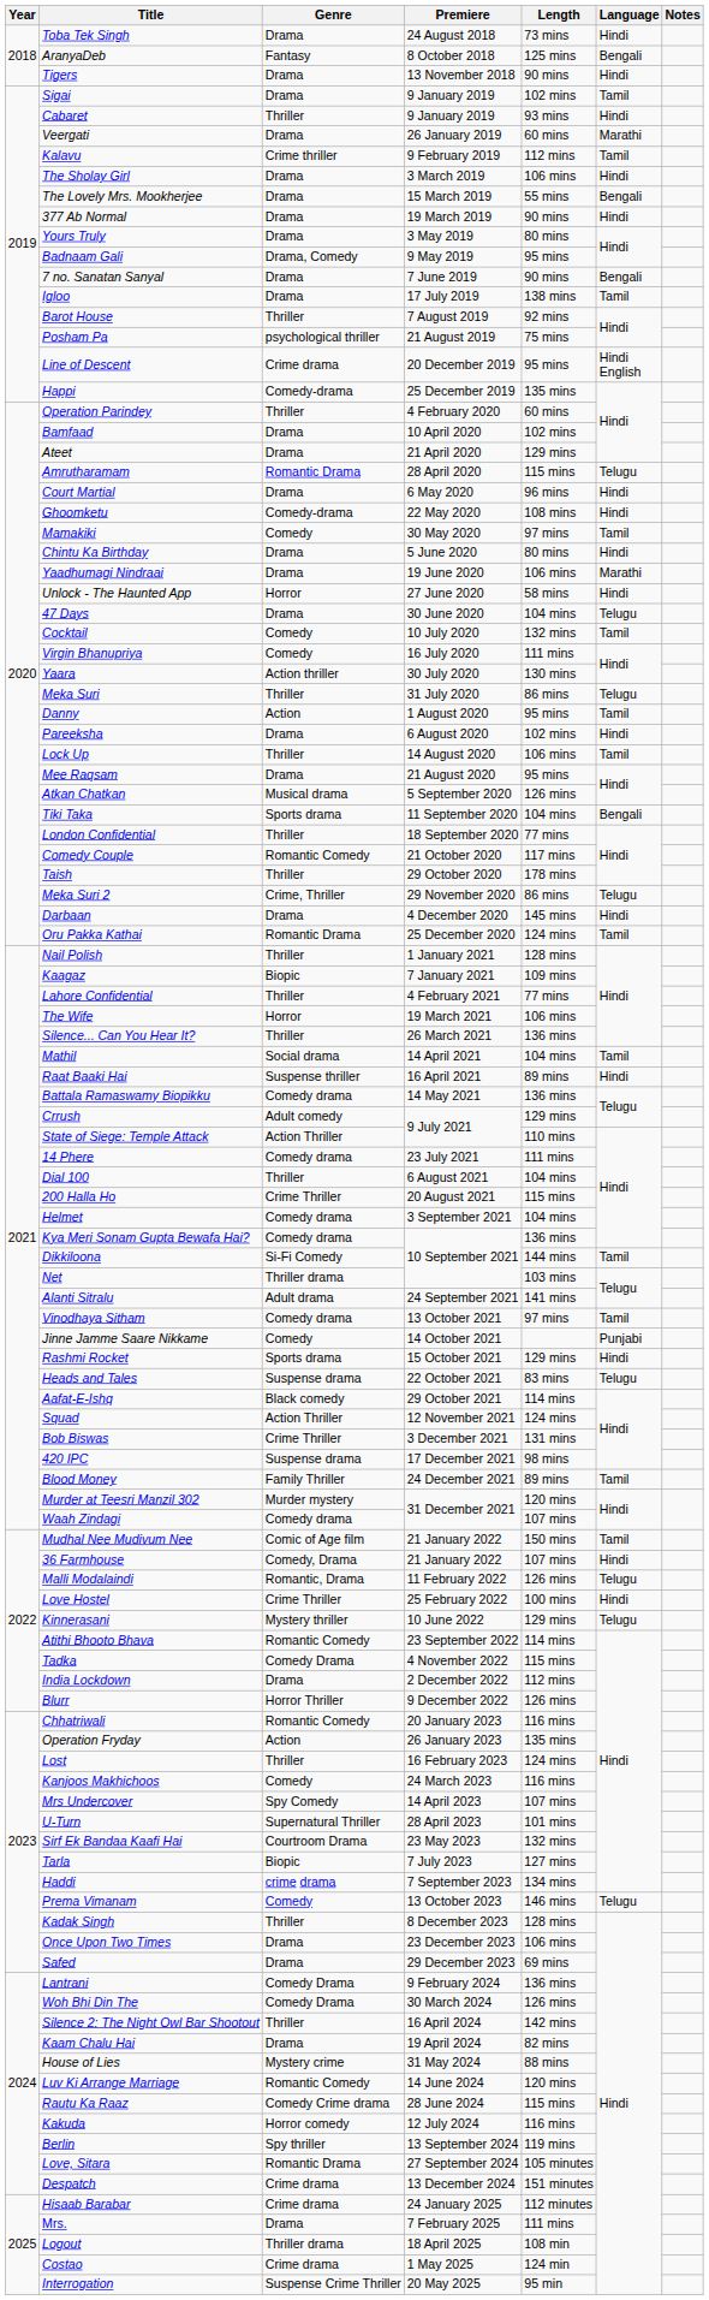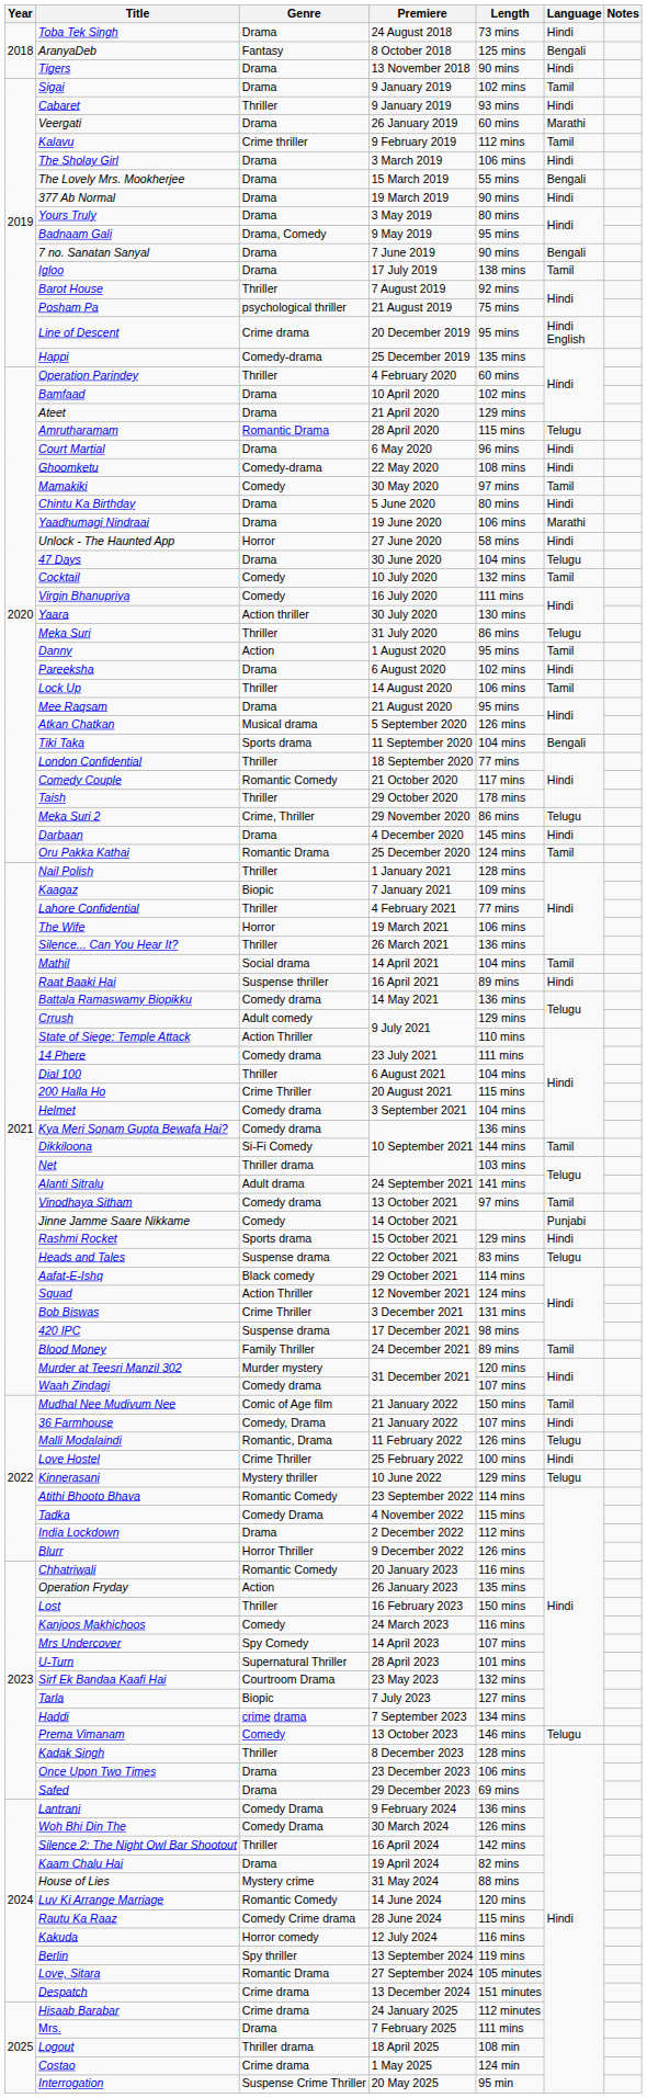 <table class="wikitable sortable">
 <tr>
 <th>Year</th>
 <th>Title</th>
 <th>Genre</th>
 <th>Premiere</th>
 <th>Length</th>
 <th>Language</th>
 <th>Notes</th>
 </tr>
 <tr>
 <td rowspan="3">2018</td>
 <td><a href='#'><em>Toba Tek Singh</em></a></td>
 <td>Drama</td>
 <td>24 August 2018</td>
 <td>73 mins</td>
 <td>Hindi</td>
 <td></td>
 </tr>
 <tr>
 <td><em>AranyaDeb</em></td>
 <td>Fantasy</td>
 <td>8 October 2018</td>
 <td>125 mins</td>
 <td>Bengali</td>
 <td></td>
 </tr>
 <tr>
 <td><em><a href='#'>Tigers</a></em></td>
 <td>Drama</td>
 <td>13 November 2018</td>
 <td>90 mins</td>
 <td>Hindi</td>
 <td></td>
 </tr>
 <tr>
 <td rowspan="15">2019</td>
 <td><em><a href='#'>Sigai</a></em></td>
 <td>Drama</td>
 <td>9 January 2019</td>
 <td>102 mins</td>
 <td>Tamil</td>
 <td></td>
 </tr>
 <tr>
 <td><em><a href='#'>Cabaret</a></em></td>
 <td>Thriller</td>
 <td>9 January 2019</td>
 <td>93 mins</td>
 <td>Hindi</td>
 <td></td>
 </tr>
 <tr>
 <td><em>Veergati</em></td>
 <td>Drama</td>
 <td>26 January 2019</td>
 <td>60 mins</td>
 <td>Marathi</td>
 <td></td>
 </tr>
 <tr>
 <td><em><a href='#'>Kalavu</a></em></td>
 <td>Crime thriller</td>
 <td>9 February 2019</td>
 <td>112 mins</td>
 <td>Tamil</td>
 <td></td>
 </tr>
 <tr>
 <td><em><a href='#'>The Sholay Girl</a></em></td>
 <td>Drama</td>
 <td>3 March 2019</td>
 <td>106 mins</td>
 <td>Hindi</td>
 <td></td>
 </tr>
 <tr>
 <td><em>The Lovely Mrs. Mookherjee</em></td>
 <td>Drama</td>
 <td>15 March 2019</td>
 <td>55 mins</td>
 <td>Bengali</td>
 <td></td>
 </tr>
 <tr>
 <td><em>377 Ab Normal</em></td>
 <td>Drama</td>
 <td>19 March 2019</td>
 <td>90 mins</td>
 <td>Hindi</td>
 <td></td>
 </tr>
 <tr>
 <td><em><a href='#'>Yours Truly</a></em></td>
 <td>Drama</td>
 <td>3 May 2019</td>
 <td>80 mins</td>
 <td rowspan="2">Hindi</td>
 <td></td>
 </tr>
 <tr>
 <td><em><a href='#'>Badnaam Gali</a></em></td>
 <td>Drama, Comedy</td>
 <td>9 May 2019</td>
 <td>95 mins</td>
 <td></td>
 </tr>
 <tr>
 <td><em>7 no. Sanatan Sanyal</em></td>
 <td>Drama</td>
 <td>7 June 2019</td>
 <td>90 mins</td>
 <td>Bengali</td>
 <td></td>
 </tr>
 <tr>
 <td><em><a href='#'>Igloo</a></em></td>
 <td>Drama</td>
 <td>17 July 2019</td>
 <td>138 mins</td>
 <td>Tamil</td>
 <td></td>
 </tr>
 <tr>
 <td><em><a href='#'>Barot House</a></em></td>
 <td>Thriller</td>
 <td>7 August 2019</td>
 <td>92 mins</td>
 <td rowspan="2">Hindi</td>
 <td></td>
 </tr>
 <tr>
 <td><em><a href='#'>Posham Pa</a></em></td>
 <td>psychological thriller</td>
 <td>21 August 2019</td>
 <td>75 mins</td>
 <td></td>
 </tr>
 <tr>
 <td><em><a href='#'>Line of Descent</a></em></td>
 <td>Crime drama</td>
 <td>20 December 2019</td>
 <td>95 mins</td>
 <td>Hindi<br>English</td>
 <td></td>
 </tr>
 <tr>
 <td><em><a href='#'>Happi</a></em></td>
 <td>Comedy-drama</td>
 <td>25 December 2019</td>
 <td>135 mins</td>
 <td rowspan="4">Hindi</td>
 <td></td>
 </tr>
 <tr>
 <td rowspan="27">2020</td>
 <td><em><a href='#'>Operation Parindey</a></em></td>
 <td>Thriller</td>
 <td>4 February 2020</td>
 <td>60 mins</td>
 <td></td>
 </tr>
 <tr>
 <td><em><a href='#'>Bamfaad</a></em></td>
 <td>Drama</td>
 <td>10 April 2020</td>
 <td>102 mins</td>
 <td></td>
 </tr>
 <tr>
 <td><em>Ateet</em></td>
 <td>Drama</td>
 <td>21 April 2020</td>
 <td>129 mins</td>
 <td></td>
 </tr>
 <tr>
 <td><em><a href='#'>Amrutharamam</a></em></td>
 <td><a href='#'>Romantic Drama</a></td>
 <td>28 April 2020</td>
 <td>115 mins</td>
 <td>Telugu</td>
 <td></td>
 </tr>
 <tr>
 <td><em><a href='#'>Court Martial</a></em></td>
 <td>Drama</td>
 <td>6 May 2020</td>
 <td>96 mins</td>
 <td>Hindi</td>
 <td></td>
 </tr>
 <tr>
 <td><em><a href='#'>Ghoomketu</a></em></td>
 <td>Comedy-drama</td>
 <td>22 May 2020</td>
 <td>108 mins</td>
 <td>Hindi</td>
 <td></td>
 </tr>
 <tr>
 <td><em><a href='#'>Mamakiki</a></em></td>
 <td>Comedy</td>
 <td>30 May 2020</td>
 <td>97 mins</td>
 <td>Tamil</td>
 <td></td>
 </tr>
 <tr>
 <td><em><a href='#'>Chintu Ka Birthday</a></em></td>
 <td>Drama</td>
 <td>5 June 2020</td>
 <td>80 mins</td>
 <td>Hindi</td>
 <td></td>
 </tr>
 <tr>
 <td><em><a href='#'>Yaadhumagi Nindraai</a></em></td>
 <td>Drama</td>
 <td>19 June 2020</td>
 <td>106 mins</td>
 <td>Marathi</td>
 <td></td>
 </tr>
 <tr>
 <td><em>Unlock - The Haunted App</em></td>
 <td>Horror</td>
 <td>27 June 2020</td>
 <td>58 mins</td>
 <td>Hindi</td>
 <td></td>
 </tr>
 <tr>
 <td><em><a href='#'>47 Days</a></em></td>
 <td>Drama</td>
 <td>30 June 2020</td>
 <td>104 mins</td>
 <td>Telugu</td>
 <td></td>
 </tr>
 <tr>
 <td><em><a href='#'>Cocktail</a></em></td>
 <td>Comedy</td>
 <td>10 July 2020</td>
 <td>132 mins</td>
 <td>Tamil</td>
 <td></td>
 </tr>
 <tr>
 <td><em><a href='#'>Virgin Bhanupriya</a></em></td>
 <td>Comedy</td>
 <td>16 July 2020</td>
 <td>111 mins</td>
 <td rowspan="2">Hindi</td>
 <td></td>
 </tr>
 <tr>
 <td><em><a href='#'>Yaara</a></em></td>
 <td>Action thriller</td>
 <td>30 July 2020</td>
 <td>130 mins</td>
 <td></td>
 </tr>
 <tr>
 <td><em><a href='#'>Meka Suri</a></em></td>
 <td>Thriller</td>
 <td>31 July 2020</td>
 <td>86 mins</td>
 <td>Telugu</td>
 <td></td>
 </tr>
 <tr>
 <td><em><a href='#'>Danny</a></em></td>
 <td>Action</td>
 <td>1 August 2020</td>
 <td>95 mins</td>
 <td>Tamil</td>
 <td></td>
 </tr>
 <tr>
 <td><em><a href='#'>Pareeksha</a></em></td>
 <td>Drama</td>
 <td>6 August 2020</td>
 <td>102 mins</td>
 <td>Hindi</td>
 <td></td>
 </tr>
 <tr>
 <td><em><a href='#'>Lock Up</a></em></td>
 <td>Thriller</td>
 <td>14 August 2020</td>
 <td>106 mins</td>
 <td>Tamil</td>
 <td></td>
 </tr>
 <tr>
 <td><em><a href='#'>Mee Raqsam</a></em></td>
 <td>Drama</td>
 <td>21 August 2020</td>
 <td>95 mins</td>
 <td rowspan="2">Hindi</td>
 <td></td>
 </tr>
 <tr>
 <td><em><a href='#'>Atkan Chatkan</a></em></td>
 <td>Musical drama</td>
 <td>5 September 2020</td>
 <td>126 mins</td>
 <td></td>
 </tr>
 <tr>
 <td><em><a href='#'>Tiki Taka</a></em></td>
 <td>Sports drama</td>
 <td>11 September 2020</td>
 <td>104 mins</td>
 <td>Bengali</td>
 <td></td>
 </tr>
 <tr>
 <td><em><a href='#'>London Confidential</a></em></td>
 <td>Thriller</td>
 <td>18 September 2020</td>
 <td>77 mins</td>
 <td rowspan="3">Hindi</td>
 <td></td>
 </tr>
 <tr>
 <td><em><a href='#'>Comedy Couple</a></em></td>
 <td>Romantic Comedy</td>
 <td>21 October 2020</td>
 <td>117 mins</td>
 <td></td>
 </tr>
 <tr>
 <td><em><a href='#'>Taish</a></em></td>
 <td>Thriller</td>
 <td>29 October 2020</td>
 <td>178 mins</td>
 <td></td>
 </tr>
 <tr>
 <td><em><a href='#'>Meka Suri 2</a></em></td>
 <td>Crime, Thriller</td>
 <td>29 November 2020</td>
 <td>86 mins</td>
 <td>Telugu</td>
 <td></td>
 </tr>
 <tr>
 <td><em><a href='#'>Darbaan</a></em></td>
 <td>Drama</td>
 <td>4 December 2020</td>
 <td>145 mins</td>
 <td>Hindi</td>
 <td></td>
 </tr>
 <tr>
 <td><em><a href='#'>Oru Pakka Kathai</a></em></td>
 <td>Romantic Drama</td>
 <td>25 December 2020</td>
 <td>124 mins</td>
 <td>Tamil</td>
 <td></td>
 </tr>
 <tr>
 <td rowspan="29">2021</td>
 <td><em><a href='#'>Nail Polish</a></em></td>
 <td>Thriller</td>
 <td>1 January 2021</td>
 <td>128 mins</td>
 <td rowspan="5">Hindi</td>
 <td></td>
 </tr>
 <tr>
 <td><em><a href='#'>Kaagaz</a></em></td>
 <td>Biopic</td>
 <td>7 January 2021</td>
 <td>109 mins</td>
 <td></td>
 </tr>
 <tr>
 <td><em><a href='#'>Lahore Confidential</a></em></td>
 <td>Thriller</td>
 <td>4 February 2021</td>
 <td>77 mins</td>
 <td></td>
 </tr>
 <tr>
 <td><em><a href='#'>The Wife</a></em></td>
 <td>Horror</td>
 <td>19 March 2021</td>
 <td>106 mins</td>
 <td></td>
 </tr>
 <tr>
 <td><em><a href='#'>Silence... Can You Hear It?</a></em></td>
 <td>Thriller</td>
 <td>26 March 2021</td>
 <td>136 mins</td>
 <td></td>
 </tr>
 <tr>
 <td><em><a href='#'>Mathil</a></em></td>
 <td>Social drama</td>
 <td>14 April 2021</td>
 <td>104 mins</td>
 <td>Tamil</td>
 <td></td>
 </tr>
 <tr>
 <td><em><a href='#'>Raat Baaki Hai</a></em></td>
 <td>Suspense thriller</td>
 <td>16 April 2021</td>
 <td>89 mins</td>
 <td>Hindi</td>
 <td></td>
 </tr>
 <tr>
 <td><em><a href='#'>Battala Ramaswamy Biopikku</a></em></td>
 <td>Comedy drama</td>
 <td>14 May 2021</td>
 <td>136 mins</td>
 <td rowspan="2">Telugu</td>
 <td></td>
 </tr>
 <tr>
 <td><em><a href='#'>Crrush</a></em></td>
 <td>Adult comedy</td>
 <td rowspan="2">9 July 2021</td>
 <td>129 mins</td>
 <td></td>
 </tr>
 <tr>
 <td><em><a href='#'>State of Siege: Temple Attack</a></em></td>
 <td>Action Thriller</td>
 <td>110 mins</td>
 <td rowspan="6">Hindi</td>
 <td></td>
 </tr>
 <tr>
 <td><em><a href='#'>14 Phere</a></em></td>
 <td>Comedy drama</td>
 <td>23 July 2021</td>
 <td>111 mins</td>
 <td></td>
 </tr>
 <tr>
 <td><em><a href='#'>Dial 100</a></em></td>
 <td>Thriller</td>
 <td>6 August 2021</td>
 <td>104 mins</td>
 <td></td>
 </tr>
 <tr>
 <td><em><a href='#'>200 Halla Ho</a></em></td>
 <td>Crime Thriller</td>
 <td>20 August 2021</td>
 <td>115 mins</td>
 <td></td>
 </tr>
 <tr>
 <td><em><a href='#'>Helmet</a></em></td>
 <td>Comedy drama</td>
 <td>3 September 2021</td>
 <td>104 mins</td>
 <td></td>
 </tr>
 <tr>
 <td><em><a href='#'>Kya Meri Sonam Gupta Bewafa Hai?</a></em></td>
 <td>Comedy drama</td>
 <td rowspan="3">10 September 2021</td>
 <td>136 mins</td>
 <td></td>
 </tr>
 <tr>
 <td><em><a href='#'>Dikkiloona</a></em></td>
 <td>Si-Fi Comedy</td>
 <td>144 mins</td>
 <td>Tamil</td>
 <td></td>
 </tr>
 <tr>
 <td><em><a href='#'>Net</a></em></td>
 <td>Thriller drama</td>
 <td>103 mins</td>
 <td rowspan="2">Telugu</td>
 <td></td>
 </tr>
 <tr>
 <td><em><a href='#'>Alanti Sitralu</a></em></td>
 <td>Adult drama</td>
 <td>24 September 2021</td>
 <td>141 mins</td>
 <td></td>
 </tr>
 <tr>
 <td><em><a href='#'>Vinodhaya Sitham</a></em></td>
 <td>Comedy drama</td>
 <td>13 October 2021</td>
 <td>97 mins</td>
 <td>Tamil</td>
 <td></td>
 </tr>
 <tr>
 <td><em>Jinne Jamme Saare Nikkame</em></td>
 <td>Comedy</td>
 <td>14 October 2021</td>
 <td></td>
 <td>Punjabi</td>
 <td></td>
 </tr>
 <tr>
 <td><em><a href='#'>Rashmi Rocket</a></em></td>
 <td>Sports drama</td>
 <td>15 October 2021</td>
 <td>129 mins</td>
 <td>Hindi</td>
 <td></td>
 </tr>
 <tr>
 <td><em><a href='#'>Heads and Tales</a></em></td>
 <td>Suspense drama</td>
 <td>22 October 2021</td>
 <td>83 mins</td>
 <td>Telugu</td>
 <td></td>
 </tr>
 <tr>
 <td><em><a href='#'>Aafat-E-Ishq</a></em></td>
 <td>Black comedy</td>
 <td>29 October 2021</td>
 <td>114 mins</td>
 <td rowspan="4">Hindi</td>
 <td></td>
 </tr>
 <tr>
 <td><em><a href='#'>Squad</a></em></td>
 <td>Action Thriller</td>
 <td>12 November 2021</td>
 <td>124 mins</td>
 <td></td>
 </tr>
 <tr>
 <td><em><a href='#'>Bob Biswas</a></em></td>
 <td>Crime Thriller</td>
 <td>3 December 2021</td>
 <td>131 mins</td>
 <td></td>
 </tr>
 <tr>
 <td><em><a href='#'>420 IPC</a></em></td>
 <td>Suspense drama</td>
 <td>17 December 2021</td>
 <td>98 mins</td>
 <td></td>
 </tr>
 <tr>
 <td><em><a href='#'>Blood Money</a></em></td>
 <td>Family Thriller</td>
 <td>24 December 2021</td>
 <td>89 mins</td>
 <td>Tamil</td>
 <td></td>
 </tr>
 <tr>
 <td><em><a href='#'>Murder at Teesri Manzil 302</a></em></td>
 <td>Murder mystery</td>
 <td rowspan="2">31 December 2021</td>
 <td>120 mins</td>
 <td rowspan="2">Hindi</td>
 <td rowspan="2"></td>
 </tr>
 <tr>
 <td><em><a href='#'>Waah Zindagi</a></em></td>
 <td>Comedy drama</td>
 <td>107 mins</td>
 </tr>
 <tr>
 <td rowspan="9">2022</td>
 <td><em><a href='#'>Mudhal Nee Mudivum Nee</a></em></td>
 <td>Comic of Age film</td>
 <td>21 January 2022</td>
 <td>150 mins</td>
 <td>Tamil</td>
 <td></td>
 </tr>
 <tr>
 <td><em><a href='#'>36 Farmhouse</a></em></td>
 <td>Comedy, Drama</td>
 <td>21 January 2022</td>
 <td>107 mins</td>
 <td>Hindi</td>
 <td></td>
 </tr>
 <tr>
 <td><em><a href='#'>Malli Modalaindi</a></em></td>
 <td>Romantic, Drama</td>
 <td>11 February 2022</td>
 <td>126 mins</td>
 <td>Telugu</td>
 <td></td>
 </tr>
 <tr>
 <td><em><a href='#'>Love Hostel</a></em></td>
 <td>Crime Thriller</td>
 <td>25 February 2022</td>
 <td>100 mins</td>
 <td>Hindi</td>
 <td></td>
 </tr>
 <tr>
 <td><a href='#'><em>Kinnerasani</em></a></td>
 <td>Mystery thriller</td>
 <td>10 June 2022</td>
 <td>129 mins</td>
 <td>Telugu</td>
 <td></td>
 </tr>
 <tr>
 <td><em><a href='#'>Atithi Bhooto Bhava</a></em></td>
 <td>Romantic Comedy</td>
 <td>23 September 2022</td>
 <td>114 mins</td>
 <td rowspan="13">Hindi</td>
 <td></td>
 </tr>
 <tr>
 <td><em><a href='#'>Tadka</a></em></td>
 <td>Comedy Drama</td>
 <td>4 November 2022</td>
 <td>115 mins</td>
 <td></td>
 </tr>
 <tr>
 <td><em><a href='#'>India Lockdown</a></em></td>
 <td>Drama</td>
 <td>2 December 2022</td>
 <td>112 mins</td>
 <td></td>
 </tr>
 <tr>
 <td><em><a href='#'>Blurr</a></em></td>
 <td>Horror Thriller</td>
 <td>9 December 2022</td>
 <td>126 mins</td>
 <td></td>
 </tr>
 <tr>
 <td rowspan="13">2023</td>
 <td><em><a href='#'>Chhatriwali</a></em></td>
 <td>Romantic Comedy</td>
 <td>20 January 2023</td>
 <td>116 mins</td>
 <td></td>
 </tr>
 <tr>
 <td><em>Operation Fryday</em></td>
 <td>Action</td>
 <td>26 January 2023</td>
 <td>135 mins</td>
 <td></td>
 </tr>
 <tr>
 <td><em><a href='#'>Lost</a></em></td>
 <td>Thriller</td>
 <td>16 February 2023</td>
-<td>124 mins</td>
+<td>150 mins</td>
 <td></td>
 </tr>
 <tr>
 <td><em><a href='#'>Kanjoos Makhichoos</a></em></td>
 <td>Comedy</td>
 <td>24 March 2023</td>
 <td>116 mins</td>
 <td></td>
 </tr>
 <tr>
 <td><em><a href='#'>Mrs Undercover</a></em></td>
 <td>Spy Comedy</td>
 <td>14 April 2023</td>
 <td>107 mins</td>
 <td></td>
 </tr>
 <tr>
 <td><em><a href='#'>U-Turn</a></em></td>
 <td>Supernatural Thriller</td>
 <td>28 April 2023</td>
 <td>101 mins</td>
 <td></td>
 </tr>
 <tr>
 <td><em><a href='#'>Sirf Ek Bandaa Kaafi Hai</a></em></td>
 <td>Courtroom Drama</td>
 <td>23 May 2023</td>
 <td>132 mins</td>
 <td></td>
 </tr>
 <tr>
 <td><em><a href='#'>Tarla</a></em></td>
 <td>Biopic</td>
 <td>7 July 2023</td>
 <td>127 mins</td>
 <td></td>
 </tr>
 <tr>
 <td><em><a href='#'>Haddi</a></em></td>
 <td><a href='#'>crime</a> <a href='#'>drama</a></td>
 <td>7 September 2023</td>
 <td>134 mins</td>
 <td></td>
 </tr>
 <tr>
 <td><em><a href='#'>Prema Vimanam</a></em></td>
 <td><a href='#'>Comedy</a></td>
 <td>13 October 2023</td>
 <td>146 mins</td>
 <td>Telugu</td>
 <td></td>
 </tr>
 <tr>
 <td><em><a href='#'>Kadak Singh</a></em></td>
 <td>Thriller</td>
 <td>8 December 2023</td>
 <td>128 mins</td>
 <td rowspan="19">Hindi</td>
 <td></td>
 </tr>
 <tr>
 <td><em><a href='#'>Once Upon Two Times</a></em></td>
 <td>Drama</td>
 <td>23 December 2023</td>
 <td>106 mins</td>
 <td></td>
 </tr>
 <tr>
 <td><em><a href='#'>Safed</a></em></td>
 <td>Drama</td>
 <td>29 December 2023</td>
 <td>69 mins</td>
 <td></td>
 </tr>
 <tr>
 <td rowspan="11">2024</td>
 <td><em><a href='#'>Lantrani</a></em></td>
 <td>Comedy Drama</td>
 <td>9 February 2024</td>
 <td>136 mins</td>
 <td></td>
 </tr>
 <tr>
 <td><em><a href='#'>Woh Bhi Din The</a></em></td>
 <td>Comedy Drama</td>
 <td>30 March 2024</td>
 <td>126 mins</td>
 <td></td>
 </tr>
 <tr>
 <td><em><a href='#'>Silence 2: The Night Owl Bar Shootout</a></em></td>
 <td>Thriller</td>
 <td>16 April 2024</td>
 <td>142 mins</td>
 <td></td>
 </tr>
 <tr>
 <td><em><a href='#'>Kaam Chalu Hai</a></em></td>
 <td>Drama</td>
 <td>19 April 2024</td>
 <td>82 mins</td>
 <td></td>
 </tr>
 <tr>
 <td><em>House of Lies</em></td>
 <td>Mystery crime</td>
 <td>31 May 2024</td>
 <td>88 mins</td>
 <td></td>
 </tr>
 <tr>
 <td><em><a href='#'>Luv Ki Arrange Marriage</a></em></td>
 <td>Romantic Comedy</td>
 <td>14 June 2024</td>
 <td>120 mins</td>
 <td></td>
 </tr>
 <tr>
 <td><em><a href='#'>Rautu Ka Raaz</a></em></td>
 <td>Comedy Crime drama</td>
 <td>28 June 2024</td>
 <td>115 mins</td>
 <td></td>
 </tr>
 <tr>
 <td><em><a href='#'>Kakuda</a></em></td>
 <td>Horror comedy</td>
 <td>12 July 2024</td>
 <td>116 mins</td>
 <td></td>
 </tr>
 <tr>
 <td><em><a href='#'>Berlin</a></em></td>
 <td>Spy thriller</td>
 <td>13 September 2024</td>
 <td>119 mins</td>
 <td></td>
 </tr>
 <tr>
 <td><em><a href='#'>Love, Sitara</a></em></td>
 <td>Romantic Drama</td>
 <td>27 September 2024</td>
 <td>105 minutes</td>
 <td></td>
 </tr>
 <tr>
 <td><em><a href='#'>Despatch</a></em></td>
 <td>Crime drama</td>
 <td>13 December 2024</td>
 <td>151 minutes</td>
 <td></td>
 </tr>
 <tr>
 <td rowspan="5">2025</td>
 <td><em><a href='#'>Hisaab Barabar</a></em></td>
 <td>Crime drama</td>
 <td>24 January 2025</td>
 <td>112 minutes</td>
 <td></td>
 </tr>
 <tr>
 <td><a href='#'>Mrs.</a></td>
 <td>Drama</td>
 <td>7 February 2025</td>
 <td>111 mins</td>
 <td></td>
 </tr>
 <tr>
 <td><a href='#'><em>Logout</em></a></td>
 <td>Thriller drama</td>
 <td>18 April 2025</td>
 <td>108 min</td>
 <td></td>
 </tr>
 <tr>
 <td><em><a href='#'>Costao</a></em></td>
 <td>Crime drama</td>
 <td>1 May 2025</td>
 <td>124 min</td>
 <td></td>
 </tr>
 <tr>
 <td><em><a href='#'>Interrogation</a></em></td>
 <td>Suspense Crime Thriller</td>
 <td>20 May 2025</td>
 <td>95 min</td>
 <td></td>
 </tr>
 </table>
